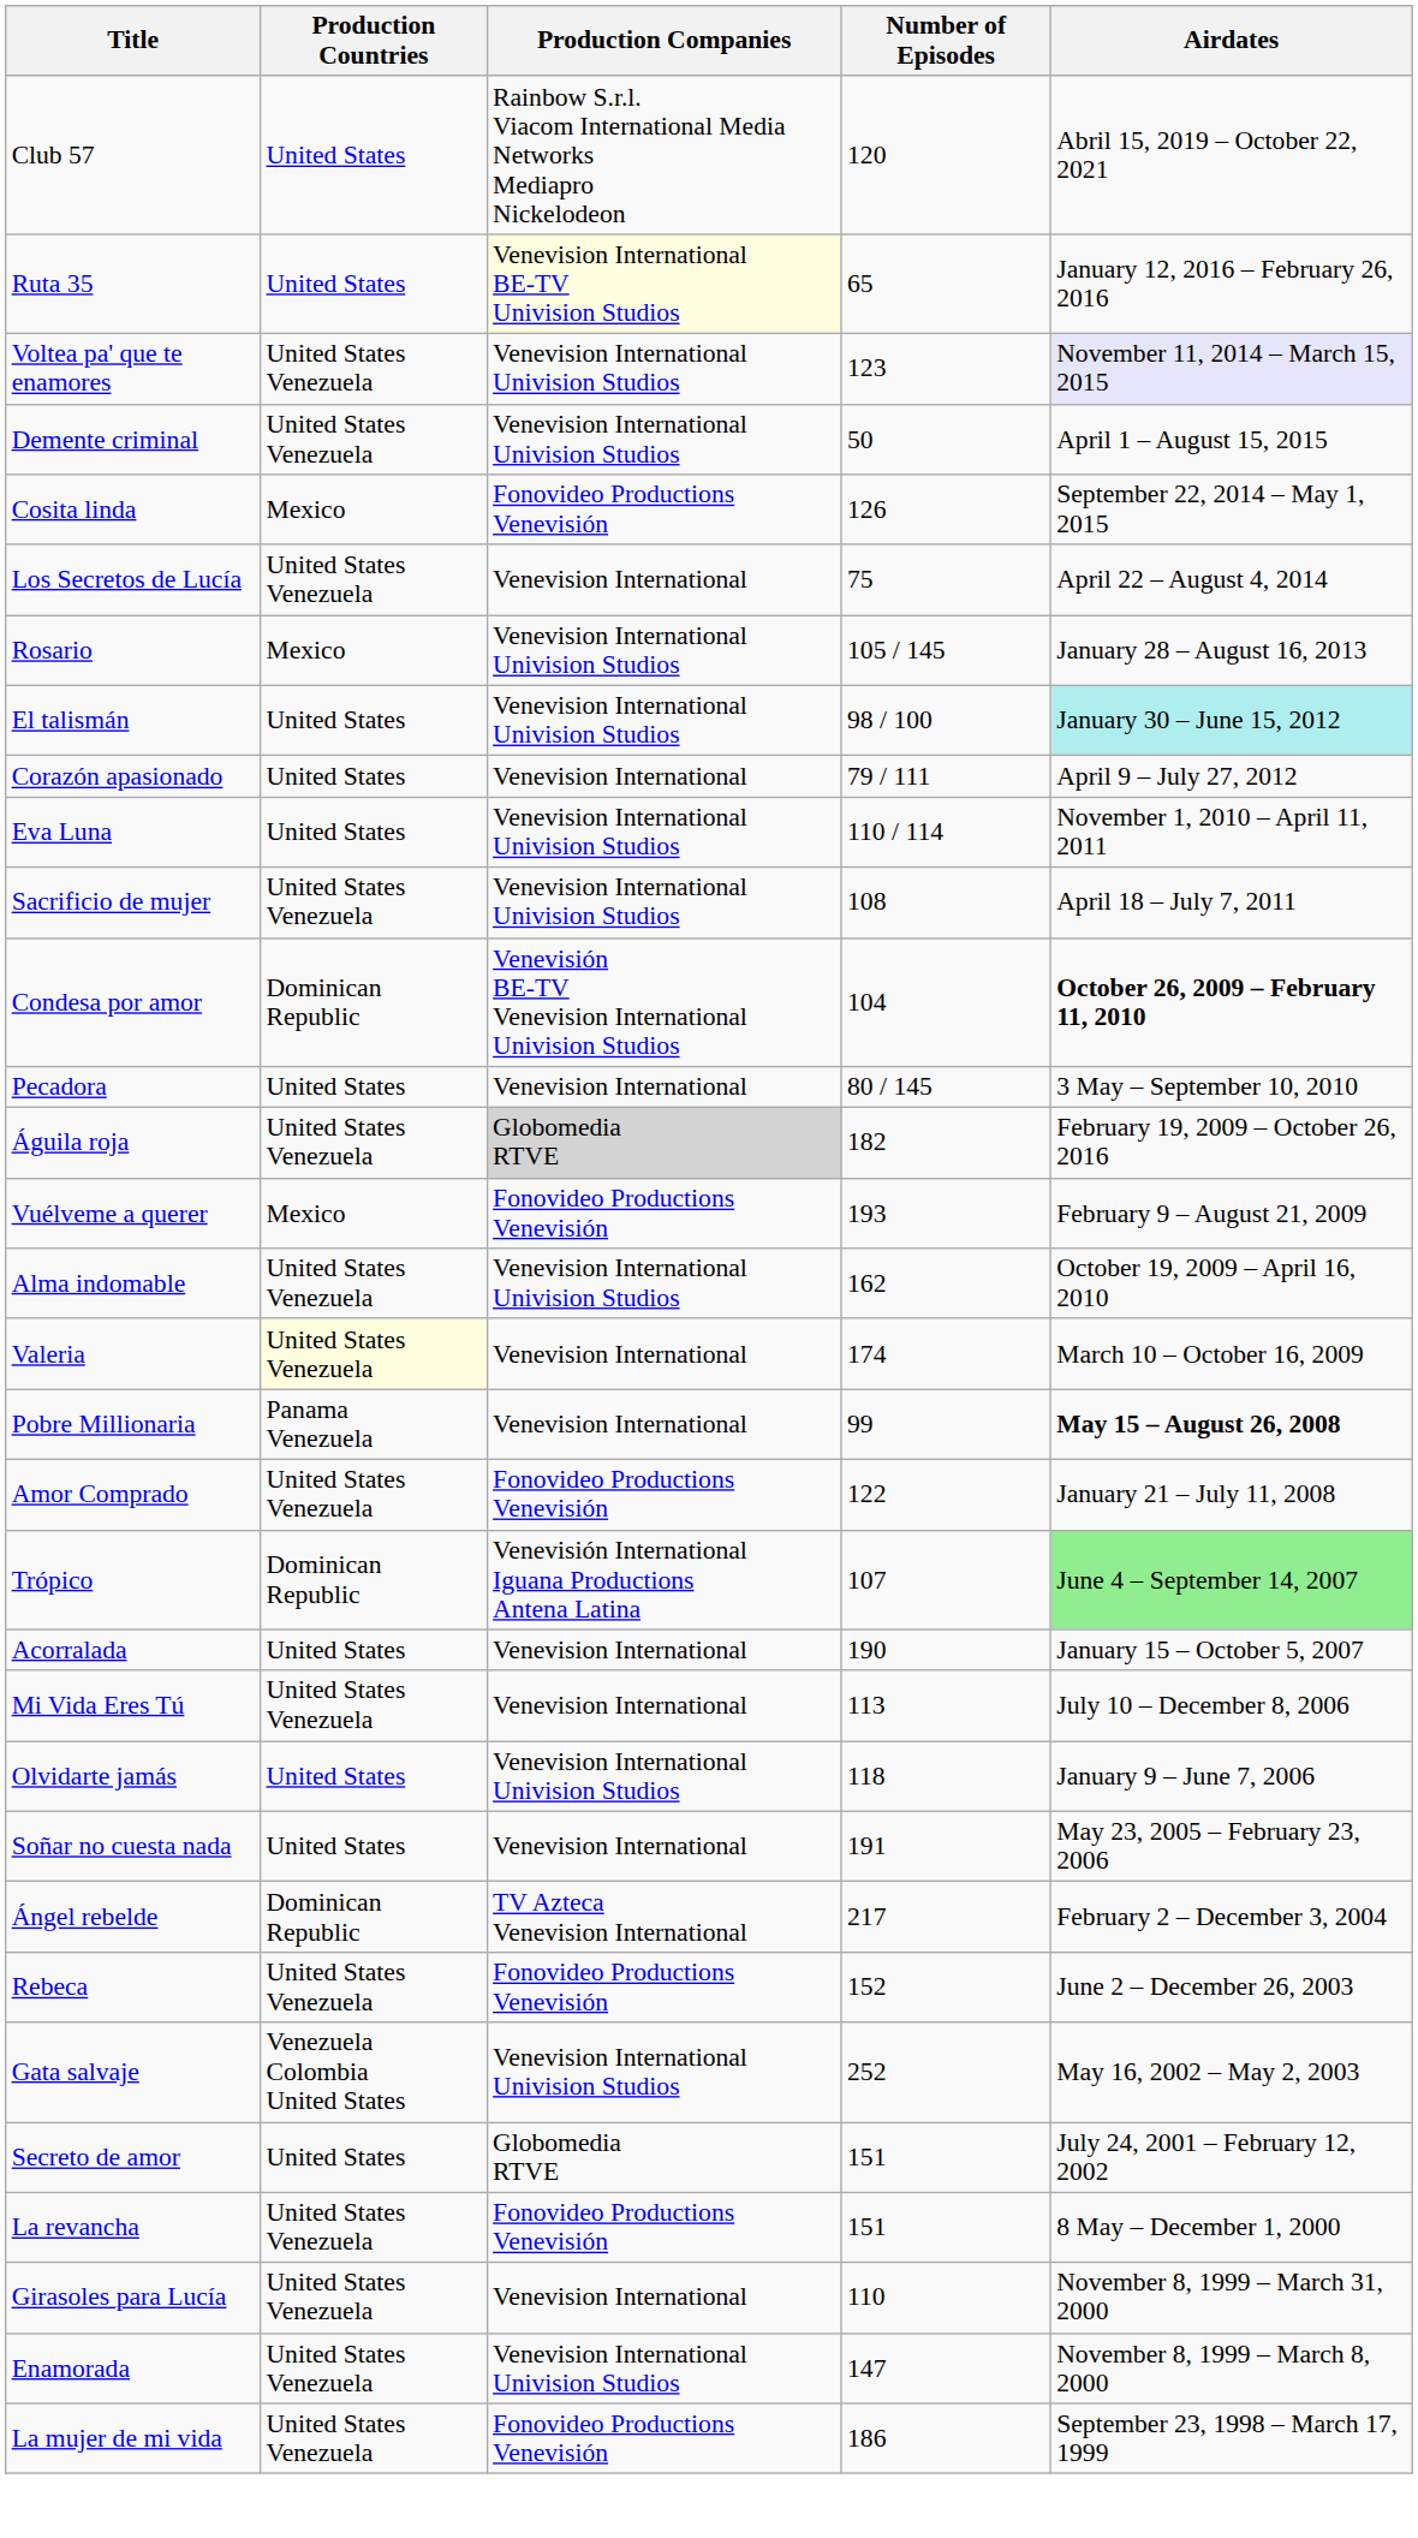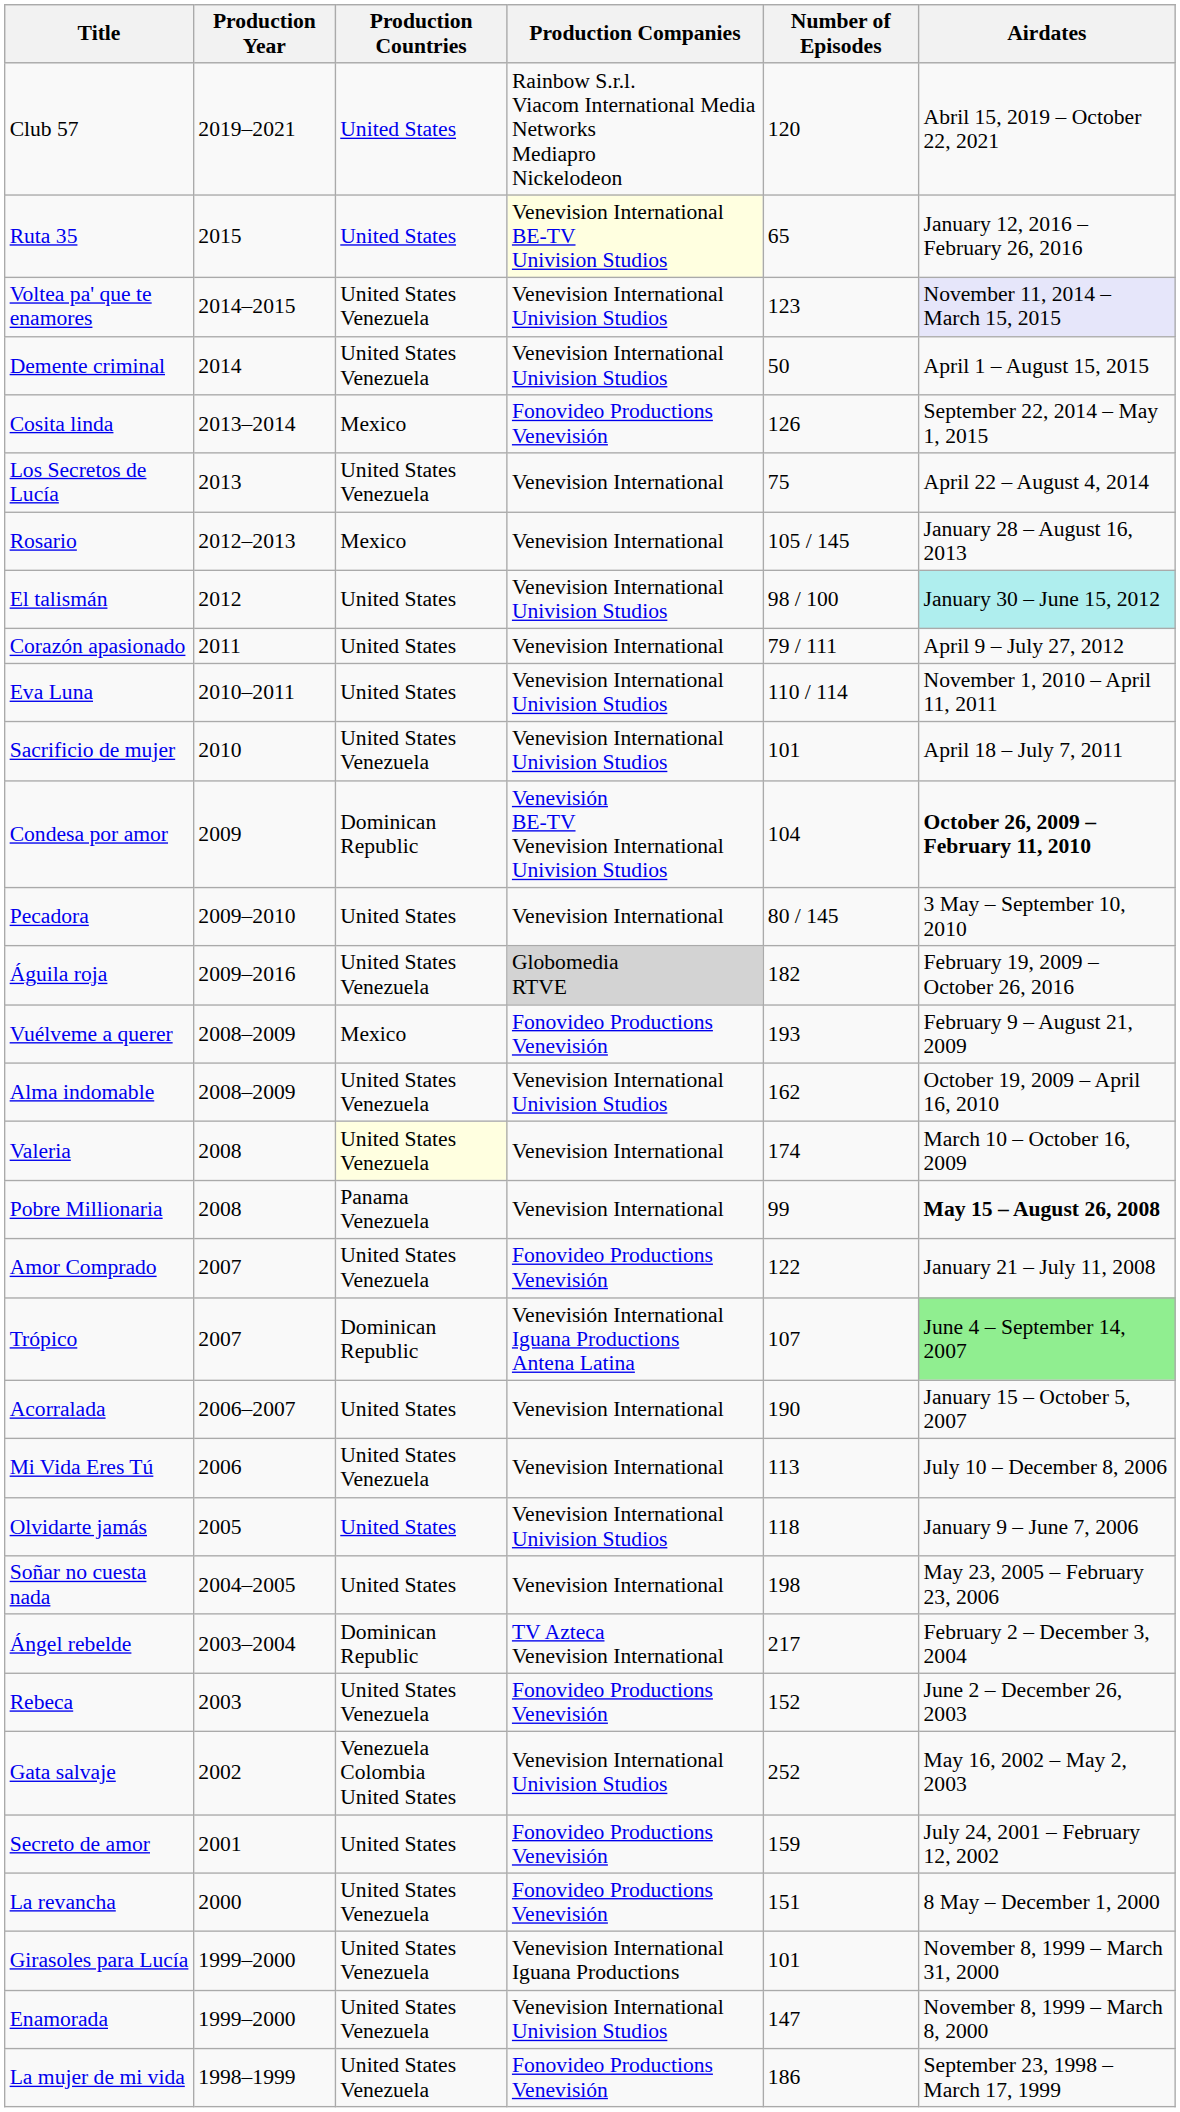 <table class="wikitable">
 <tr bgcolor="#CCCCCC">
 <th>Title</th>
+<th>Production Year</th>
 <th>Production Countries</th>
 <th>Production Companies</th>
 <th>Number of Episodes</th>
 <th>Airdates</th>
 </tr>
 <tr>
 <td>Club 57</td>
+<td>2019–2021</td>
 <td><a href='#'>United States</a></td>
 <td>Rainbow S.r.l.<br>Viacom International Media Networks<br>Mediapro<br>Nickelodeon</td>
 <td>120</td>
 <td>Abril 15, 2019 – October 22, 2021</td>
 </tr>
 <tr>
 <td><a href='#'>Ruta 35</a></td>
+<td>2015</td>
 <td><a href='#'>United States</a></td>
 <td style="background: lightyellow;">Venevision International<br><a href='#'>BE-TV</a><br><a href='#'>Univision Studios</a></td>
 <td>65</td>
 <td>January 12, 2016 – February 26, 2016</td>
 </tr>
 <tr>
 <td><a href='#'>Voltea pa' que te enamores</a></td>
+<td>2014–2015</td>
 <td>United States<br>Venezuela</td>
 <td>Venevision International<br><a href='#'>Univision Studios</a></td>
 <td>123</td>
 <td style="background: lavender;">November 11, 2014 – March 15, 2015</td>
 </tr>
 <tr>
 <td><a href='#'>Demente criminal</a></td>
+<td>2014</td>
 <td>United States<br>Venezuela</td>
 <td>Venevision International<br><a href='#'>Univision Studios</a></td>
 <td>50</td>
 <td>April 1 – August 15, 2015</td>
 </tr>
 <tr>
 <td><a href='#'>Cosita linda</a></td>
+<td>2013–2014</td>
 <td>Mexico</td>
 <td><a href='#'>Fonovideo Productions</a><br><a href='#'>Venevisión</a></td>
 <td>126</td>
 <td>September 22, 2014 – May 1, 2015</td>
 </tr>
 <tr>
 <td><a href='#'>Los Secretos de Lucía</a></td>
+<td>2013</td>
 <td>United States<br>Venezuela</td>
 <td>Venevision International</td>
 <td>75</td>
 <td>April 22 – August 4, 2014</td>
 </tr>
 <tr>
 <td><a href='#'>Rosario</a></td>
+<td>2012–2013</td>
 <td>Mexico</td>
-<td>Venevision International<br><a href='#'>Univision Studios</a></td>
+<td>Venevision International</td>
 <td>105 / 145</td>
 <td>January 28 – August 16, 2013</td>
 </tr>
 <tr>
 <td><a href='#'>El talismán</a></td>
+<td>2012</td>
 <td>United States</td>
 <td>Venevision International<br><a href='#'>Univision Studios</a></td>
 <td>98 / 100</td>
 <td style="background: paleturquoise;">January 30 – June 15, 2012</td>
 </tr>
 <tr>
 <td><a href='#'>Corazón apasionado</a></td>
+<td>2011</td>
 <td>United States</td>
 <td>Venevision International</td>
 <td>79 / 111</td>
 <td>April 9 – July 27, 2012</td>
 </tr>
 <tr>
 <td><a href='#'>Eva Luna</a></td>
+<td>2010–2011</td>
 <td>United States</td>
 <td>Venevision International<br><a href='#'>Univision Studios</a></td>
 <td>110 / 114</td>
 <td>November 1, 2010 – April 11, 2011</td>
 </tr>
 <tr>
 <td><a href='#'>Sacrificio de mujer</a></td>
+<td>2010</td>
 <td>United States<br>Venezuela</td>
 <td>Venevision International<br><a href='#'>Univision Studios</a></td>
-<td>108</td>
+<td>101</td>
 <td>April 18 – July 7, 2011</td>
 </tr>
 <tr>
 <td><a href='#'>Condesa por amor</a></td>
+<td>2009</td>
 <td>Dominican Republic</td>
 <td><a href='#'>Venevisión</a><br><a href='#'>BE-TV</a><br>Venevision International<br><a href='#'>Univision Studios</a></td>
 <td>104</td>
 <td><strong>October 26, 2009 – February 11, 2010</strong></td>
 </tr>
 <tr>
 <td><a href='#'>Pecadora</a></td>
+<td>2009–2010</td>
 <td>United States</td>
 <td>Venevision International</td>
 <td>80 / 145</td>
 <td>3 May – September 10, 2010</td>
 </tr>
 <tr>
 <td><a href='#'>Águila roja</a></td>
+<td>2009–2016</td>
 <td>United States<br>Venezuela</td>
 <td style="background: lightgrey;">Globomedia<br>RTVE</td>
 <td>182</td>
 <td>February 19, 2009 – October 26, 2016</td>
 </tr>
 <tr>
 <td><a href='#'>Vuélveme a querer</a></td>
+<td>2008–2009</td>
 <td>Mexico</td>
 <td><a href='#'>Fonovideo Productions</a><br><a href='#'>Venevisión</a></td>
 <td>193</td>
 <td>February 9 – August 21, 2009</td>
 </tr>
 <tr>
 <td><a href='#'>Alma indomable</a></td>
+<td>2008–2009</td>
 <td>United States<br>Venezuela</td>
 <td>Venevision International<br><a href='#'>Univision Studios</a></td>
 <td>162</td>
 <td>October 19, 2009 – April 16, 2010</td>
 </tr>
 <tr>
 <td><a href='#'>Valeria</a></td>
+<td>2008</td>
 <td style="background: lightyellow;">United States<br>Venezuela</td>
 <td>Venevision International</td>
 <td>174</td>
 <td>March 10 – October 16, 2009</td>
 </tr>
 <tr>
 <td><a href='#'>Pobre Millionaria</a></td>
+<td>2008</td>
 <td>Panama<br>Venezuela</td>
 <td>Venevision International</td>
 <td>99</td>
 <td><strong>May 15 – August 26, 2008</strong></td>
 </tr>
 <tr>
 <td><a href='#'>Amor Comprado</a></td>
+<td>2007</td>
 <td>United States<br>Venezuela</td>
 <td><a href='#'>Fonovideo Productions</a><br><a href='#'>Venevisión</a></td>
 <td>122</td>
 <td>January 21 – July 11, 2008</td>
 </tr>
 <tr>
 <td><a href='#'>Trópico</a></td>
+<td>2007</td>
 <td>Dominican Republic</td>
 <td>Venevisión International<br><a href='#'>Iguana Productions</a><br><a href='#'>Antena Latina</a></td>
 <td>107</td>
 <td style="background: lightgreen;">June 4 – September 14, 2007</td>
 </tr>
 <tr>
 <td><a href='#'>Acorralada</a></td>
+<td>2006–2007</td>
 <td>United States</td>
 <td>Venevision International</td>
 <td>190</td>
 <td>January 15 – October 5, 2007</td>
 </tr>
 <tr>
 <td><a href='#'>Mi Vida Eres Tú</a></td>
+<td>2006</td>
 <td>United States<br>Venezuela</td>
 <td>Venevision International</td>
 <td>113</td>
 <td>July 10 – December 8, 2006</td>
 </tr>
 <tr>
 <td><a href='#'>Olvidarte jamás</a></td>
+<td>2005</td>
 <td><a href='#'>United States</a></td>
 <td>Venevision International<br><a href='#'>Univision Studios</a></td>
 <td>118</td>
 <td>January 9 – June 7, 2006</td>
 </tr>
 <tr>
 <td><a href='#'>Soñar no cuesta nada</a></td>
+<td>2004–2005</td>
 <td>United States</td>
 <td>Venevision International</td>
-<td>191</td>
+<td>198</td>
 <td>May 23, 2005 – February 23, 2006</td>
 </tr>
 <tr>
 <td><a href='#'>Ángel rebelde</a></td>
+<td>2003–2004</td>
 <td>Dominican Republic</td>
 <td><a href='#'>TV Azteca</a><br>Venevision International</td>
 <td>217</td>
 <td>February 2 – December 3, 2004</td>
 </tr>
 <tr>
 <td><a href='#'>Rebeca</a></td>
+<td>2003</td>
 <td>United States<br>Venezuela</td>
 <td><a href='#'>Fonovideo Productions</a><br><a href='#'>Venevisión</a></td>
 <td>152</td>
 <td>June 2 – December 26, 2003</td>
 </tr>
 <tr>
 <td><a href='#'>Gata salvaje</a></td>
+<td>2002</td>
 <td>Venezuela<br>Colombia<br>United States</td>
 <td>Venevision International<br><a href='#'>Univision Studios</a></td>
 <td>252</td>
 <td>May 16, 2002 – May 2, 2003</td>
 </tr>
 <tr>
 <td><a href='#'>Secreto de amor</a></td>
+<td>2001</td>
 <td>United States</td>
-<td>Globomedia<br>RTVE</td>
-<td>151</td>
+<td><a href='#'>Fonovideo Productions</a><br><a href='#'>Venevisión</a></td>
+<td>159</td>
 <td>July 24, 2001 – February 12, 2002</td>
 </tr>
 <tr>
 <td><a href='#'>La revancha</a></td>
+<td>2000</td>
 <td>United States<br>Venezuela</td>
 <td><a href='#'>Fonovideo Productions</a><br><a href='#'>Venevisión</a></td>
 <td>151</td>
 <td>8 May – December 1, 2000</td>
 </tr>
 <tr>
 <td><a href='#'>Girasoles para Lucía</a></td>
+<td>1999–2000</td>
 <td>United States<br>Venezuela</td>
-<td>Venevision International</td>
-<td>110</td>
+<td>Venevision International<br>Iguana Productions</td>
+<td>101</td>
 <td>November 8, 1999 – March 31, 2000</td>
 </tr>
 <tr>
 <td><a href='#'>Enamorada</a></td>
+<td>1999–2000</td>
 <td>United States<br>Venezuela</td>
 <td>Venevision International<br><a href='#'>Univision Studios</a></td>
 <td>147</td>
 <td>November 8, 1999 – March 8, 2000</td>
 </tr>
 <tr>
 <td><a href='#'>La mujer de mi vida</a></td>
+<td>1998–1999</td>
 <td>United States<br>Venezuela</td>
 <td><a href='#'>Fonovideo Productions</a><br><a href='#'>Venevisión</a></td>
 <td>186</td>
 <td>September 23, 1998 – March 17, 1999</td>
 </tr>
 </table>
